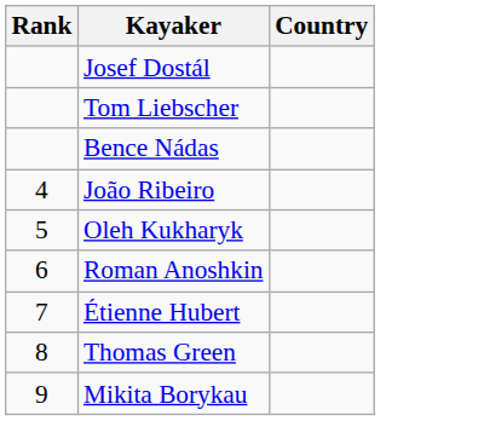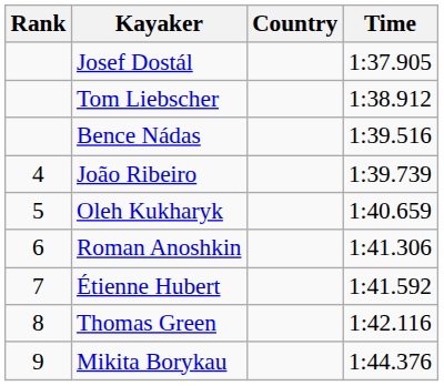 <table class="wikitable" style="text-align:center">
 <tr>
 <th>Rank</th>
 <th>Kayaker</th>
 <th>Country</th>
+<th>Time</th>
 </tr>
 <tr>
 <td></td>
 <td align="left"><a href='#'>Josef Dostál</a></td>
 <td align="left"></td>
+<td>1:37.905</td>
 </tr>
 <tr>
 <td></td>
 <td align="left"><a href='#'>Tom Liebscher</a></td>
 <td align="left"></td>
+<td>1:38.912</td>
 </tr>
 <tr>
 <td></td>
 <td align="left"><a href='#'>Bence Nádas</a></td>
 <td align="left"></td>
+<td>1:39.516</td>
 </tr>
 <tr>
 <td>4</td>
 <td align="left"><a href='#'>João Ribeiro</a></td>
 <td align="left"></td>
+<td>1:39.739</td>
 </tr>
 <tr>
 <td>5</td>
 <td align="left"><a href='#'>Oleh Kukharyk</a></td>
 <td align="left"></td>
+<td>1:40.659</td>
 </tr>
 <tr>
 <td>6</td>
 <td align="left"><a href='#'>Roman Anoshkin</a></td>
 <td align="left"></td>
+<td>1:41.306</td>
 </tr>
 <tr>
 <td>7</td>
 <td align="left"><a href='#'>Étienne Hubert</a></td>
 <td align="left"></td>
+<td>1:41.592</td>
 </tr>
 <tr>
 <td>8</td>
 <td align="left"><a href='#'>Thomas Green</a></td>
 <td align="left"></td>
+<td>1:42.116</td>
 </tr>
 <tr>
 <td>9</td>
 <td align="left"><a href='#'>Mikita Borykau</a></td>
 <td align="left"></td>
+<td>1:44.376</td>
 </tr>
 </table>
